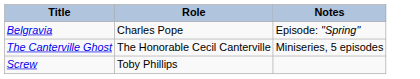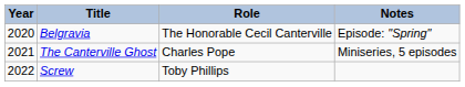 <table class = "wikitable sortable">
 <tr>
+<th style="background:#B0C4DE;">Year</th>
 <th style="background:#B0C4DE;">Title</th>
 <th style="background:#B0C4DE;">Role</th>
 <th style="background:#B0C4DE;">Notes</th>
 </tr>
 <tr>
+<td>2020</td>
 <td><em><a href='#'>Belgravia</a></em></td>
-<td>Charles Pope</td>
+<td>The Honorable Cecil Canterville</td>
 <td>Episode: <em>"Spring"</em></td>
 </tr>
 <tr>
+<td>2021</td>
 <td><em><a href='#'>The Canterville Ghost</a></em></td>
-<td>The Honorable Cecil Canterville</td>
+<td>Charles Pope</td>
 <td>Miniseries, 5 episodes</td>
 </tr>
 <tr>
+<td>2022</td>
 <td><em><a href='#'>Screw</a></em></td>
 <td>Toby Phillips</td>
 <td></td>
 </tr>
 </table>
